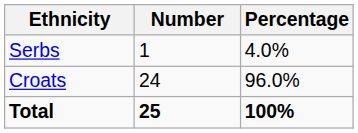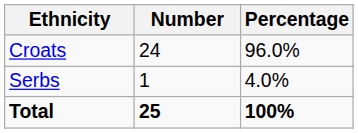 <table class="wikitable">
 <tr>
 <th width="100px">Ethnicity</th>
 <th width="80px">Number</th>
 <th width="80px">Percentage</th>
 </tr>
 <tr>
+<td><a href='#'>Croats</a></td>
+<td>24</td>
+<td>96.0%</td>
+</tr>
+<tr>
 <td><a href='#'>Serbs</a></td>
 <td>1</td>
 <td>4.0%</td>
-</tr>
-<tr>
-<td><a href='#'>Croats</a></td>
-<td>24</td>
-<td>96.0%</td>
 </tr>
 <tr>
 <td><strong>Total</strong></td>
 <td><strong>25</strong></td>
 <td><strong>100%</strong></td>
 </tr>
 </table>
